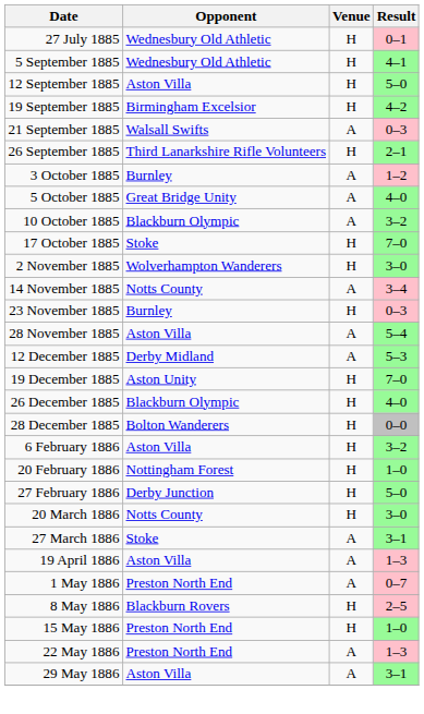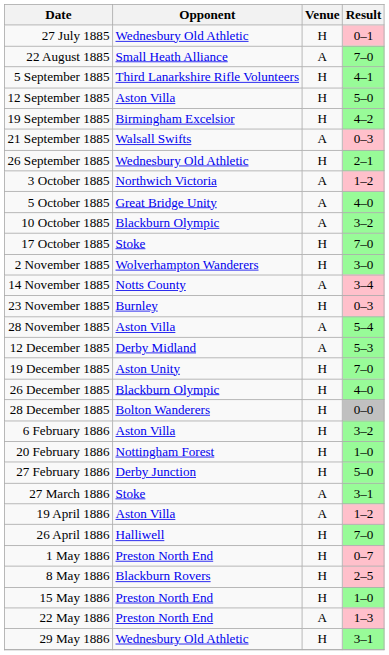 <table class="wikitable">
 <tr>
 <th>Date</th>
 <th>Opponent</th>
 <th>Venue</th>
 <th>Result</th>
 </tr>
 <tr>
 <td align="right">27 July 1885</td>
 <td><a href='#'>Wednesbury Old Athletic</a></td>
 <td align="center">H</td>
 <td align="center" bgcolor="Pink">0–1</td>
 </tr>
 <tr>
+<td align="right">22 August 1885</td>
+<td><a href='#'>Small Heath Alliance</a></td>
+<td align="center">A</td>
+<td align="center" bgcolor="PaleGreen">7–0</td>
+</tr>
+<tr>
 <td align="right">5 September 1885</td>
-<td><a href='#'>Wednesbury Old Athletic</a></td>
+<td><a href='#'>Third Lanarkshire Rifle Volunteers</a></td>
 <td align="center">H</td>
 <td align="center" bgcolor="PaleGreen">4–1</td>
 </tr>
 <tr>
 <td align="right">12 September 1885</td>
 <td><a href='#'>Aston Villa</a></td>
 <td align="center">H</td>
 <td align="center" bgcolor="PaleGreen">5–0</td>
 </tr>
 <tr>
 <td align="right">19 September 1885</td>
 <td><a href='#'>Birmingham Excelsior</a></td>
 <td align="center">H</td>
 <td align="center" bgcolor="PaleGreen">4–2</td>
 </tr>
 <tr>
 <td align="right">21 September 1885</td>
 <td><a href='#'>Walsall Swifts</a></td>
 <td align="center">A</td>
 <td align="center" bgcolor="Pink">0–3</td>
 </tr>
 <tr>
 <td align="right">26 September 1885</td>
-<td><a href='#'>Third Lanarkshire Rifle Volunteers</a></td>
+<td><a href='#'>Wednesbury Old Athletic</a></td>
 <td align="center">H</td>
 <td align="center" bgcolor="PaleGreen">2–1</td>
 </tr>
 <tr>
 <td align="right">3 October 1885</td>
-<td><a href='#'>Burnley</a></td>
+<td><a href='#'>Northwich Victoria</a></td>
 <td align="center">A</td>
 <td align="center" bgcolor="Pink">1–2</td>
 </tr>
 <tr>
 <td align="right">5 October 1885</td>
 <td><a href='#'>Great Bridge Unity</a></td>
 <td align="center">A</td>
 <td align="center" bgcolor="PaleGreen">4–0</td>
 </tr>
 <tr>
 <td align="right">10 October 1885</td>
 <td><a href='#'>Blackburn Olympic</a></td>
 <td align="center">A</td>
 <td align="center" bgcolor="PaleGreen">3–2</td>
 </tr>
 <tr>
 <td align="right">17 October 1885</td>
 <td><a href='#'>Stoke</a></td>
 <td align="center">H</td>
 <td align="center" bgcolor="PaleGreen">7–0</td>
 </tr>
 <tr>
 <td align="right">2 November 1885</td>
 <td><a href='#'>Wolverhampton Wanderers</a></td>
 <td align="center">H</td>
 <td align="center" bgcolor="PaleGreen">3–0</td>
 </tr>
 <tr>
 <td align="right">14 November 1885</td>
 <td><a href='#'>Notts County</a></td>
 <td align="center">A</td>
 <td align="center" bgcolor="Pink">3–4</td>
 </tr>
 <tr>
 <td align="right">23 November 1885</td>
 <td><a href='#'>Burnley</a></td>
 <td align="center">H</td>
 <td align="center" bgcolor="Pink">0–3</td>
 </tr>
 <tr>
 <td align="right">28 November 1885</td>
 <td><a href='#'>Aston Villa</a></td>
 <td align="center">A</td>
 <td align="center" bgcolor="PaleGreen">5–4</td>
 </tr>
 <tr>
 <td align="right">12 December 1885</td>
 <td><a href='#'>Derby Midland</a></td>
 <td align="center">A</td>
 <td align="center" bgcolor="PaleGreen">5–3</td>
 </tr>
 <tr>
 <td align="right">19 December 1885</td>
 <td><a href='#'>Aston Unity</a></td>
 <td align="center">H</td>
 <td align="center" bgcolor="PaleGreen">7–0</td>
 </tr>
 <tr>
 <td align="right">26 December 1885</td>
 <td><a href='#'>Blackburn Olympic</a></td>
 <td align="center">H</td>
 <td align="center" bgcolor="PaleGreen">4–0</td>
 </tr>
 <tr>
 <td align="right">28 December 1885</td>
 <td><a href='#'>Bolton Wanderers</a></td>
 <td align="center">H</td>
 <td align="center" bgcolor="Silver">0–0</td>
 </tr>
 <tr>
 <td align="right">6 February 1886</td>
 <td><a href='#'>Aston Villa</a></td>
 <td align="center">H</td>
 <td align="center" bgcolor="PaleGreen">3–2</td>
 </tr>
 <tr>
 <td align="right">20 February 1886</td>
 <td><a href='#'>Nottingham Forest</a></td>
 <td align="center">H</td>
 <td align="center" bgcolor="PaleGreen">1–0</td>
 </tr>
 <tr>
 <td align="right">27 February 1886</td>
 <td><a href='#'>Derby Junction</a></td>
 <td align="center">H</td>
 <td align="center" bgcolor="PaleGreen">5–0</td>
 </tr>
 <tr>
-<td align="right">20 March 1886</td>
-<td><a href='#'>Notts County</a></td>
-<td align="center">H</td>
-<td align="center" bgcolor="PaleGreen">3–0</td>
-</tr>
-<tr>
 <td align="right">27 March 1886</td>
 <td><a href='#'>Stoke</a></td>
 <td align="center">A</td>
 <td align="center" bgcolor="PaleGreen">3–1</td>
 </tr>
 <tr>
 <td align="right">19 April 1886</td>
 <td><a href='#'>Aston Villa</a></td>
 <td align="center">A</td>
-<td align="center" bgcolor="Pink">1–3</td>
+<td align="center" bgcolor="Pink">1–2</td>
+</tr>
+<tr>
+<td align="right">26 April 1886</td>
+<td><a href='#'>Halliwell</a></td>
+<td align="center">H</td>
+<td align="center" bgcolor="PaleGreen">7–0</td>
 </tr>
 <tr>
 <td align="right">1 May 1886</td>
 <td><a href='#'>Preston North End</a></td>
-<td align="center">A</td>
+<td align="center">H</td>
 <td align="center" bgcolor="Pink">0–7</td>
 </tr>
 <tr>
 <td align="right">8 May 1886</td>
 <td><a href='#'>Blackburn Rovers</a></td>
 <td align="center">H</td>
 <td align="center" bgcolor="Pink">2–5</td>
 </tr>
 <tr>
 <td align="right">15 May 1886</td>
 <td><a href='#'>Preston North End</a></td>
 <td align="center">H</td>
 <td align="center" bgcolor="PaleGreen">1–0</td>
 </tr>
 <tr>
 <td align="right">22 May 1886</td>
 <td><a href='#'>Preston North End</a></td>
 <td align="center">A</td>
 <td align="center" bgcolor="Pink">1–3</td>
 </tr>
 <tr>
 <td align="right">29 May 1886</td>
-<td><a href='#'>Aston Villa</a></td>
-<td align="center">A</td>
+<td><a href='#'>Wednesbury Old Athletic</a></td>
+<td align="center">H</td>
 <td align="center" bgcolor="PaleGreen">3–1</td>
 </tr>
 <tr>
 </tr>
 </table>
